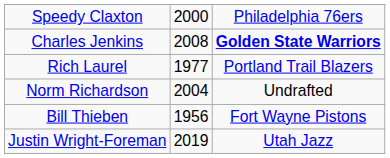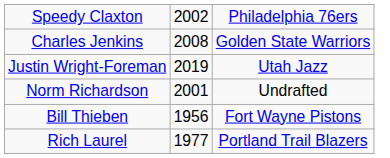 <table class="wikitable">
 <tr>
 </tr>
 <tr align="center">
 <td><a href='#'>Speedy Claxton</a></td>
-<td>2000</td>
+<td>2002</td>
 <td><a href='#'>Philadelphia 76ers</a></td>
 </tr>
 <tr align="center">
 <td><a href='#'>Charles Jenkins</a></td>
 <td>2008</td>
-<td><strong><a href='#'>Golden State Warriors</a></strong></td>
+<td><a href='#'>Golden State Warriors</a></td>
 </tr>
 <tr align="center">
-<td><a href='#'>Rich Laurel</a></td>
-<td>1977</td>
-<td><a href='#'>Portland Trail Blazers</a></td>
+<td><a href='#'>Justin Wright-Foreman</a></td>
+<td>2019</td>
+<td><a href='#'>Utah Jazz</a></td>
 </tr>
 <tr align="center">
 <td><a href='#'>Norm Richardson</a></td>
-<td>2004</td>
+<td>2001</td>
 <td>Undrafted</td>
 </tr>
 <tr align="center">
 <td><a href='#'>Bill Thieben</a></td>
 <td>1956</td>
 <td><a href='#'>Fort Wayne Pistons</a></td>
 </tr>
 <tr align="center">
-<td><a href='#'>Justin Wright-Foreman</a></td>
-<td>2019</td>
-<td><a href='#'>Utah Jazz</a></td>
+<td><a href='#'>Rich Laurel</a></td>
+<td>1977</td>
+<td><a href='#'>Portland Trail Blazers</a></td>
 </tr>
 </table>
